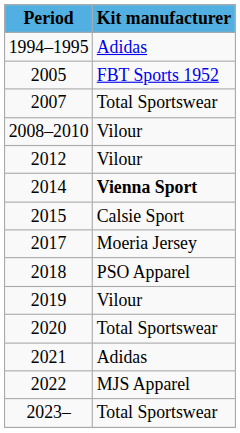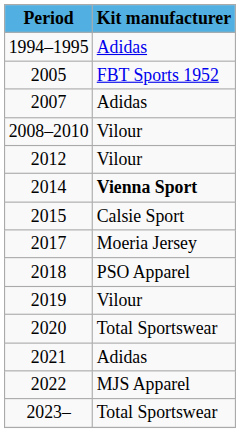 <table class="wikitable">
 <tr>
 <th style="background:#51B0E1;"><span>Period</span></th>
 <th style="background:#51B0E1"><span>Kit manufacturer</span></th>
 </tr>
 <tr>
 <td style="text-align:center;">1994–1995</td>
 <td> <a href='#'>Adidas</a></td>
 </tr>
 <tr>
 <td style="text-align:center;">2005</td>
 <td> <a href='#'>FBT Sports 1952</a></td>
 </tr>
 <tr>
 <td style="text-align:center;">2007</td>
-<td> Total Sportswear</td>
+<td> Adidas</td>
 </tr>
 <tr>
 <td style="text-align:center;">2008–2010</td>
 <td> Vilour</td>
 </tr>
 <tr>
 <td style="text-align:center;">2012</td>
 <td> Vilour</td>
 </tr>
 <tr>
 <td style="text-align:center;">2014</td>
 <td><strong> Vienna Sport</strong></td>
 </tr>
 <tr>
 <td style="text-align:center;">2015</td>
 <td> Calsie Sport</td>
 </tr>
 <tr>
 <td style="text-align:center;">2017</td>
 <td> Moeria Jersey</td>
 </tr>
 <tr>
 <td style="text-align:center;">2018</td>
 <td> PSO Apparel</td>
 </tr>
 <tr>
 <td style="text-align:center;">2019</td>
 <td> Vilour</td>
 </tr>
 <tr>
 <td style="text-align:center;">2020</td>
 <td> Total Sportswear</td>
 </tr>
 <tr>
 <td style="text-align:center;">2021</td>
 <td> Adidas</td>
 </tr>
 <tr>
 <td style="text-align:center;">2022</td>
 <td> MJS Apparel</td>
 </tr>
 <tr>
 <td style="text-align:center;">2023–</td>
 <td> Total Sportswear</td>
 </tr>
 <tr>
 </tr>
 </table>
